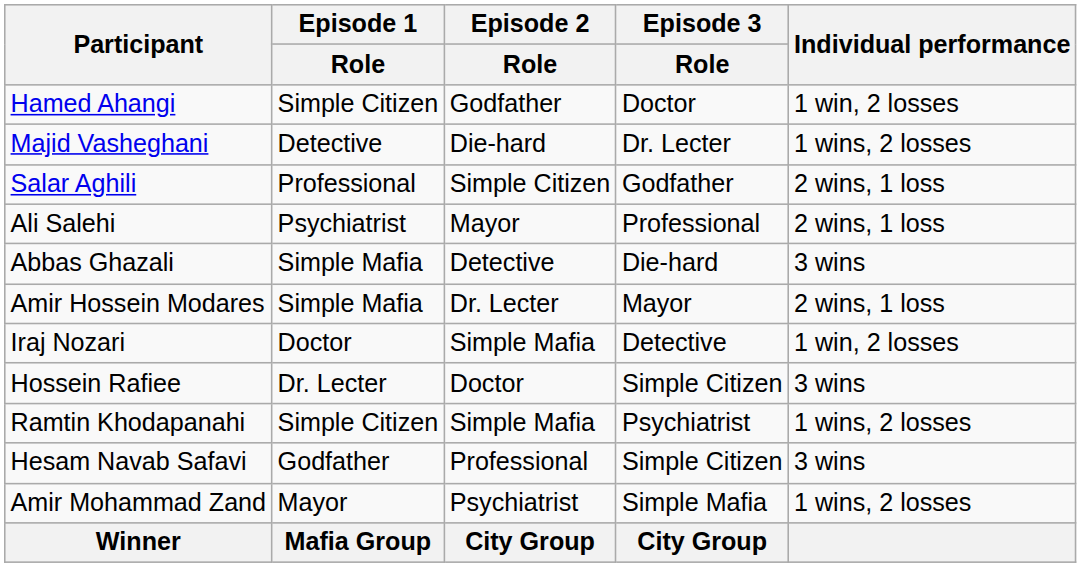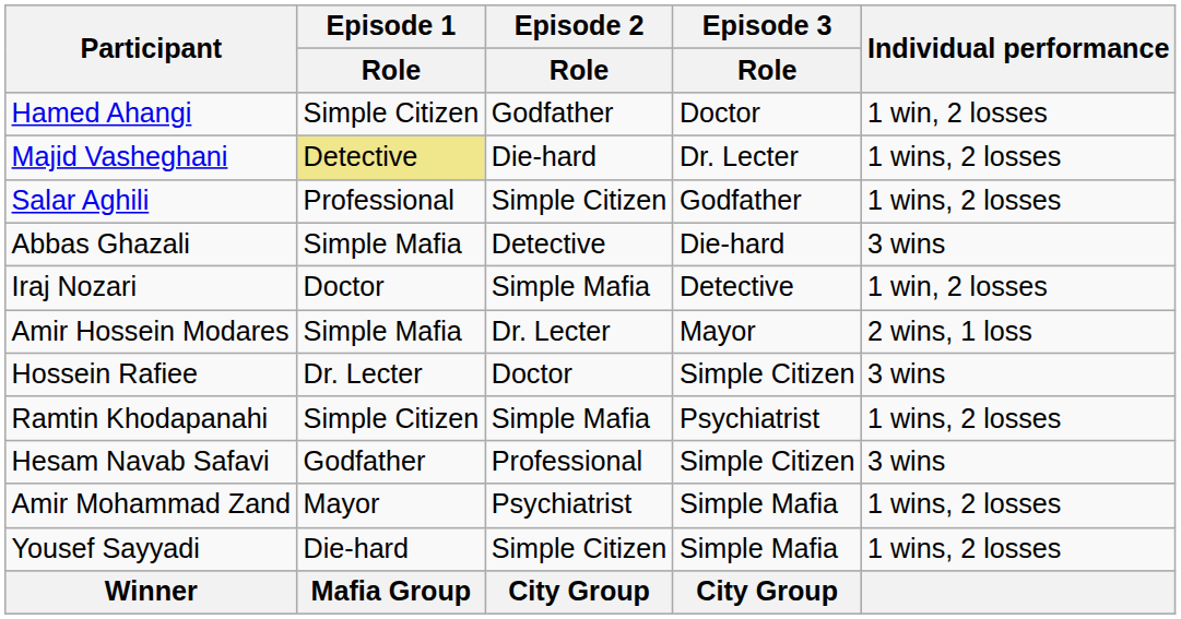 <table class="wikitable">
 <tr>
 <th rowspan="2">Participant</th>
 <th>Episode 1</th>
 <th>Episode 2</th>
 <th>Episode 3</th>
 <th rowspan="2">Individual performance</th>
 </tr>
 <tr>
 <th>Role</th>
 <th>Role</th>
 <th>Role</th>
 </tr>
 <tr>
 <td><a href='#'>Hamed Ahangi</a></td>
 <td>Simple Citizen</td>
 <td>Godfather</td>
 <td>Doctor</td>
 <td>1 win, 2 losses</td>
 </tr>
 <tr>
 <td><a href='#'>Majid Vasheghani</a></td>
-<td>Detective</td>
+<td style="background: khaki;">Detective</td>
 <td>Die-hard</td>
 <td>Dr. Lecter</td>
 <td>1 wins, 2 losses</td>
 </tr>
 <tr>
 <td><a href='#'>Salar Aghili</a></td>
 <td>Professional</td>
 <td>Simple Citizen</td>
 <td>Godfather</td>
-<td>2 wins, 1 loss</td>
-</tr>
-<tr>
-<td>Ali Salehi</td>
-<td>Psychiatrist</td>
-<td>Mayor</td>
-<td>Professional</td>
-<td>2 wins, 1 loss</td>
+<td>1 wins, 2 losses</td>
 </tr>
 <tr>
 <td>Abbas Ghazali</td>
 <td>Simple Mafia</td>
 <td>Detective</td>
 <td>Die-hard</td>
 <td>3 wins</td>
 </tr>
 <tr>
+<td>Iraj Nozari</td>
+<td>Doctor</td>
+<td>Simple Mafia</td>
+<td>Detective</td>
+<td>1 win, 2 losses</td>
+</tr>
+<tr>
 <td>Amir Hossein Modares</td>
 <td>Simple Mafia</td>
 <td>Dr. Lecter</td>
 <td>Mayor</td>
 <td>2 wins, 1 loss</td>
-</tr>
-<tr>
-<td>Iraj Nozari</td>
-<td>Doctor</td>
-<td>Simple Mafia</td>
-<td>Detective</td>
-<td>1 win, 2 losses</td>
 </tr>
 <tr>
 <td>Hossein Rafiee</td>
 <td>Dr. Lecter</td>
 <td>Doctor</td>
 <td>Simple Citizen</td>
 <td>3 wins</td>
 </tr>
 <tr>
 <td>Ramtin Khodapanahi</td>
 <td>Simple Citizen</td>
 <td>Simple Mafia</td>
 <td>Psychiatrist</td>
 <td>1 wins, 2 losses</td>
 </tr>
 <tr>
 <td>Hesam Navab Safavi</td>
 <td>Godfather</td>
 <td>Professional</td>
 <td>Simple Citizen</td>
 <td>3 wins</td>
 </tr>
 <tr>
 <td>Amir Mohammad Zand</td>
 <td>Mayor</td>
 <td>Psychiatrist</td>
 <td>Simple Mafia</td>
 <td>1 wins, 2 losses</td>
 </tr>
 <tr>
+<td>Yousef Sayyadi</td>
+<td>Die-hard</td>
+<td>Simple Citizen</td>
+<td>Simple Mafia</td>
+<td>1 wins, 2 losses</td>
+</tr>
+<tr>
 <th>Winner</th>
 <th>Mafia Group</th>
 <th>City Group</th>
 <th>City Group</th>
 <th></th>
 </tr>
 </table>
